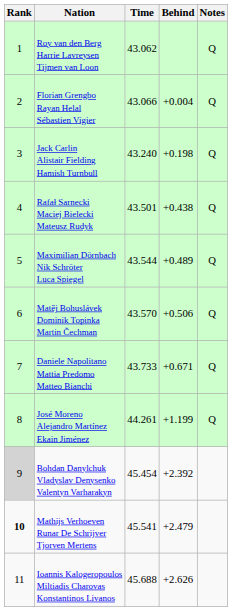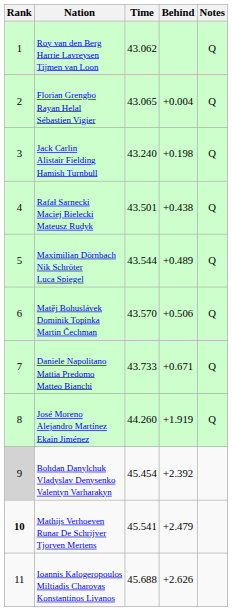 <table class="wikitable sortable" style="text-align:center">
 <tr>
 <th>Rank</th>
 <th>Nation</th>
 <th>Time</th>
 <th>Behind</th>
 <th>Notes</th>
 </tr>
 <tr bgcolor=ccffcc>
 <td>1</td>
 <td align=left><br><small><a href='#'>Roy van den Berg</a><br><a href='#'>Harrie Lavreysen</a><br><a href='#'>Tijmen van Loon</a></small></td>
 <td>43.062</td>
 <td></td>
 <td>Q</td>
 </tr>
 <tr bgcolor=ccffcc>
 <td>2</td>
 <td align=left><br><small><a href='#'>Florian Grengbo</a><br><a href='#'>Rayan Helal</a><br><a href='#'>Sébastien Vigier</a></small></td>
-<td>43.066</td>
+<td>43.065</td>
 <td>+0.004</td>
 <td>Q</td>
 </tr>
 <tr bgcolor=ccffcc>
 <td>3</td>
 <td align=left><br><small><a href='#'>Jack Carlin</a><br><a href='#'>Alistair Fielding</a><br><a href='#'>Hamish Turnbull</a></small></td>
 <td>43.240</td>
 <td>+0.198</td>
 <td>Q</td>
 </tr>
 <tr bgcolor=ccffcc>
 <td>4</td>
 <td align=left><br><small><a href='#'>Rafał Sarnecki</a><br><a href='#'>Maciej Bielecki</a><br><a href='#'>Mateusz Rudyk</a></small></td>
 <td>43.501</td>
 <td>+0.438</td>
 <td>Q</td>
 </tr>
 <tr bgcolor=ccffcc>
 <td>5</td>
 <td align=left><br><small><a href='#'>Maximilian Dörnbach</a><br><a href='#'>Nik Schröter</a><br><a href='#'>Luca Spiegel</a></small></td>
 <td>43.544</td>
 <td>+0.489</td>
 <td>Q</td>
 </tr>
 <tr bgcolor=ccffcc>
 <td>6</td>
 <td align=left><br><small><a href='#'>Matěj Bohuslávek</a><br><a href='#'>Dominik Topinka</a><br><a href='#'>Martin Čechman</a></small></td>
 <td>43.570</td>
 <td>+0.506</td>
 <td>Q</td>
 </tr>
 <tr bgcolor=ccffcc>
 <td>7</td>
 <td align=left><br><small><a href='#'>Daniele Napolitano</a><br><a href='#'>Mattia Predomo</a><br><a href='#'>Matteo Bianchi</a></small></td>
 <td>43.733</td>
 <td>+0.671</td>
 <td>Q</td>
 </tr>
 <tr bgcolor=ccffcc>
 <td>8</td>
 <td align=left><br><small><a href='#'>José Moreno</a><br><a href='#'>Alejandro Martínez</a><br><a href='#'>Ekain Jiménez</a></small></td>
-<td>44.261</td>
-<td>+1.199</td>
+<td>44.260</td>
+<td>+1.919</td>
 <td>Q</td>
 </tr>
 <tr>
 <td style="background: lightgrey;">9</td>
 <td align=left><br><small><a href='#'>Bohdan Danylchuk</a><br><a href='#'>Vladyslav Denysenko</a><br><a href='#'>Valentyn Varharakyn</a></small></td>
 <td>45.454</td>
 <td>+2.392</td>
 <td></td>
 </tr>
 <tr>
 <td><strong>10</strong></td>
 <td align=left><br><small><a href='#'>Mathijs Verhoeven</a><br><a href='#'>Runar De Schrijver</a><br><a href='#'>Tjorven Mertens</a></small></td>
 <td>45.541</td>
 <td>+2.479</td>
 <td></td>
 </tr>
 <tr>
 <td>11</td>
 <td align=left><br><small><a href='#'>Ioannis Kalogeropoulos</a><br><a href='#'>Miltiadis Charovas</a><br><a href='#'>Konstantinos Livanos</a></small></td>
 <td>45.688</td>
 <td>+2.626</td>
 <td></td>
 </tr>
 </table>
